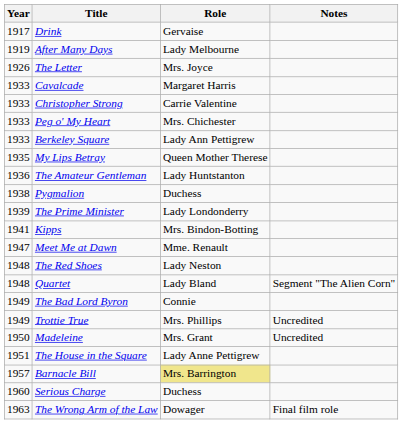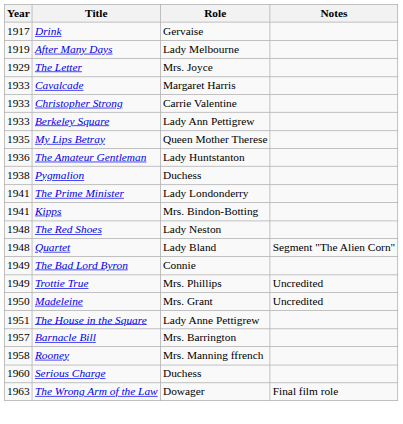 <table class="wikitable">
 <tr>
 <th>Year</th>
 <th>Title</th>
 <th>Role</th>
 <th>Notes</th>
 </tr>
 <tr>
 <td>1917</td>
 <td><em><a href='#'>Drink</a></em></td>
 <td>Gervaise</td>
 <td></td>
 </tr>
 <tr>
 <td>1919</td>
 <td><em><a href='#'>After Many Days</a></em></td>
 <td>Lady Melbourne</td>
 <td></td>
 </tr>
 <tr>
-<td>1926</td>
+<td>1929</td>
 <td><em><a href='#'>The Letter</a></em></td>
 <td>Mrs. Joyce</td>
 <td></td>
 </tr>
 <tr>
 <td>1933</td>
 <td><em><a href='#'>Cavalcade</a></em></td>
 <td>Margaret Harris</td>
 <td></td>
 </tr>
 <tr>
 <td>1933</td>
 <td><em><a href='#'>Christopher Strong</a></em></td>
 <td>Carrie Valentine</td>
-<td></td>
-</tr>
-<tr>
-<td>1933</td>
-<td><em><a href='#'>Peg o' My Heart</a></em></td>
-<td>Mrs. Chichester</td>
 <td></td>
 </tr>
 <tr>
 <td>1933</td>
 <td><em><a href='#'>Berkeley Square</a></em></td>
 <td>Lady Ann Pettigrew</td>
 <td></td>
 </tr>
 <tr>
 <td>1935</td>
 <td><em><a href='#'>My Lips Betray</a></em></td>
 <td>Queen Mother Therese</td>
 <td></td>
 </tr>
 <tr>
 <td>1936</td>
 <td><em><a href='#'>The Amateur Gentleman</a></em></td>
 <td>Lady Huntstanton</td>
 <td></td>
 </tr>
 <tr>
 <td>1938</td>
 <td><em><a href='#'>Pygmalion</a></em></td>
 <td>Duchess</td>
 <td></td>
 </tr>
 <tr>
-<td>1939</td>
+<td>1941</td>
 <td><em><a href='#'>The Prime Minister</a></em></td>
 <td>Lady Londonderry</td>
 <td></td>
 </tr>
 <tr>
 <td>1941</td>
 <td><em><a href='#'>Kipps</a></em></td>
 <td>Mrs. Bindon-Botting</td>
-<td></td>
-</tr>
-<tr>
-<td>1947</td>
-<td><em><a href='#'>Meet Me at Dawn</a></em></td>
-<td>Mme. Renault</td>
 <td></td>
 </tr>
 <tr>
 <td>1948</td>
 <td><em><a href='#'>The Red Shoes</a></em></td>
 <td>Lady Neston</td>
 <td></td>
 </tr>
 <tr>
 <td>1948</td>
 <td><em><a href='#'>Quartet</a></em></td>
 <td>Lady Bland</td>
 <td>Segment "The Alien Corn"</td>
 </tr>
 <tr>
 <td>1949</td>
 <td><em><a href='#'>The Bad Lord Byron</a></em></td>
 <td>Connie</td>
 <td></td>
 </tr>
 <tr>
 <td>1949</td>
 <td><em><a href='#'>Trottie True</a></em></td>
 <td>Mrs. Phillips</td>
 <td>Uncredited</td>
 </tr>
 <tr>
 <td>1950</td>
 <td><em><a href='#'>Madeleine</a></em></td>
 <td>Mrs. Grant</td>
 <td>Uncredited</td>
 </tr>
 <tr>
 <td>1951</td>
 <td><em><a href='#'>The House in the Square</a></em></td>
 <td>Lady Anne Pettigrew</td>
 <td></td>
 </tr>
 <tr>
 <td>1957</td>
 <td><em><a href='#'>Barnacle Bill</a></em></td>
-<td style="background: khaki;">Mrs. Barrington</td>
+<td>Mrs. Barrington</td>
+<td></td>
+</tr>
+<tr>
+<td>1958</td>
+<td><em><a href='#'>Rooney</a></em></td>
+<td>Mrs. Manning ffrench</td>
 <td></td>
 </tr>
 <tr>
 <td>1960</td>
 <td><em><a href='#'>Serious Charge</a></em></td>
 <td>Duchess</td>
 <td></td>
 </tr>
 <tr>
 <td>1963</td>
 <td><em><a href='#'>The Wrong Arm of the Law</a></em></td>
 <td>Dowager</td>
 <td>Final film role</td>
 </tr>
 </table>
